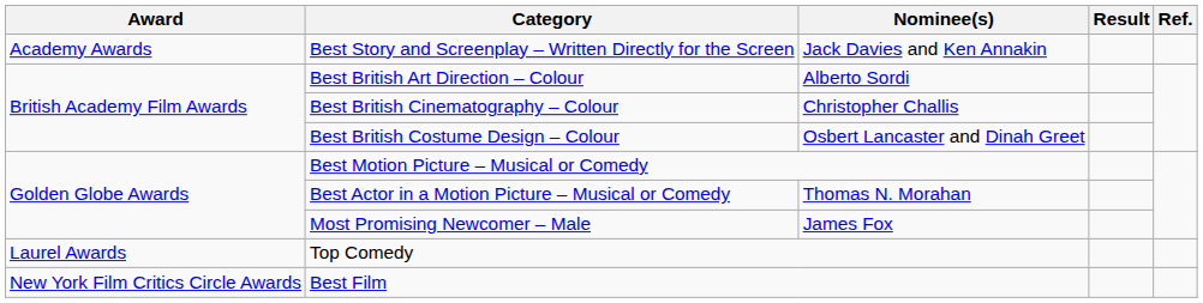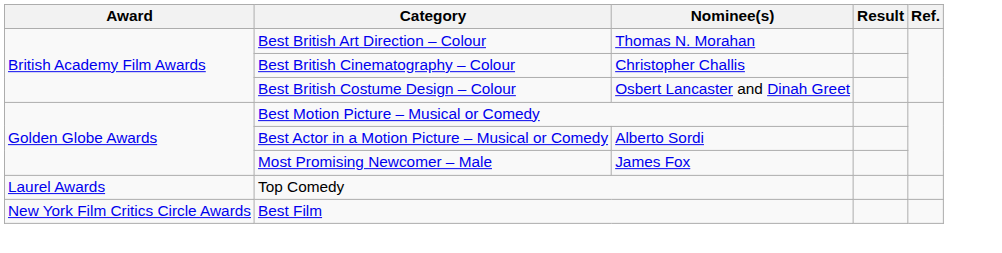 <table class="wikitable plainrowheaders">
 <tr>
 <th>Award</th>
 <th>Category</th>
 <th>Nominee(s)</th>
 <th>Result</th>
 <th>Ref.</th>
 </tr>
 <tr>
-<td><a href='#'>Academy Awards</a></td>
-<td><a href='#'>Best Story and Screenplay – Written Directly for the Screen</a></td>
-<td><a href='#'>Jack Davies</a> and <a href='#'>Ken Annakin</a></td>
-<td></td>
-<td align="center"></td>
-</tr>
-<tr>
 <td rowspan="3"><a href='#'>British Academy Film Awards</a></td>
 <td><a href='#'>Best British Art Direction – Colour</a></td>
-<td><a href='#'>Alberto Sordi</a></td>
+<td><a href='#'>Thomas N. Morahan</a></td>
 <td></td>
 <td align="center" rowspan="3"></td>
 </tr>
 <tr>
 <td><a href='#'>Best British Cinematography – Colour</a></td>
 <td><a href='#'>Christopher Challis</a></td>
 <td></td>
 </tr>
 <tr>
 <td><a href='#'>Best British Costume Design – Colour</a></td>
 <td><a href='#'>Osbert Lancaster</a> and <a href='#'>Dinah Greet</a></td>
 <td></td>
 </tr>
 <tr>
 <td rowspan="3"><a href='#'>Golden Globe Awards</a></td>
 <td colspan="2"><a href='#'>Best Motion Picture – Musical or Comedy</a></td>
 <td></td>
 <td align="center" rowspan="3"></td>
 </tr>
 <tr>
 <td><a href='#'>Best Actor in a Motion Picture – Musical or Comedy</a></td>
-<td><a href='#'>Thomas N. Morahan</a></td>
+<td><a href='#'>Alberto Sordi</a></td>
 <td></td>
 </tr>
 <tr>
 <td><a href='#'>Most Promising Newcomer – Male</a></td>
 <td><a href='#'>James Fox</a></td>
 <td></td>
 </tr>
 <tr>
 <td><a href='#'>Laurel Awards</a></td>
 <td colspan="2">Top Comedy</td>
 <td></td>
 <td align="center"></td>
 </tr>
 <tr>
 <td><a href='#'>New York Film Critics Circle Awards</a></td>
 <td colspan="2"><a href='#'>Best Film</a></td>
 <td></td>
 <td align="center"></td>
 </tr>
 </table>
